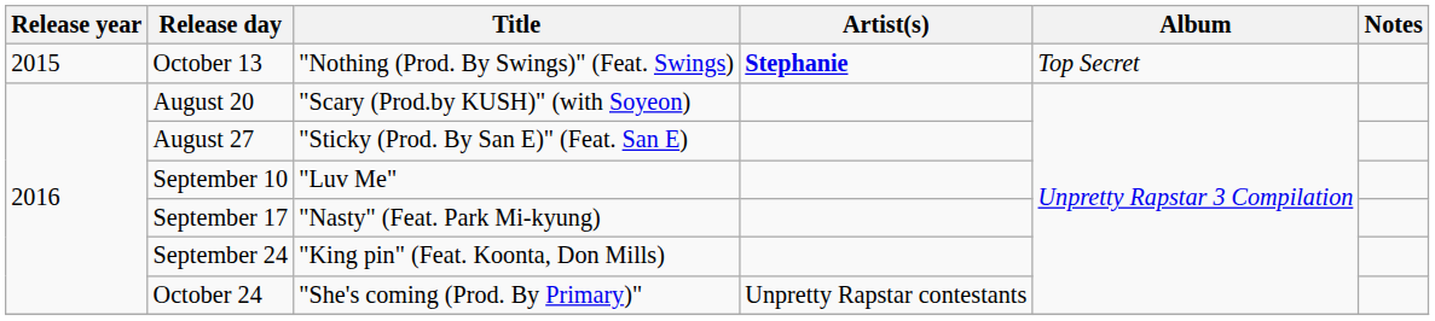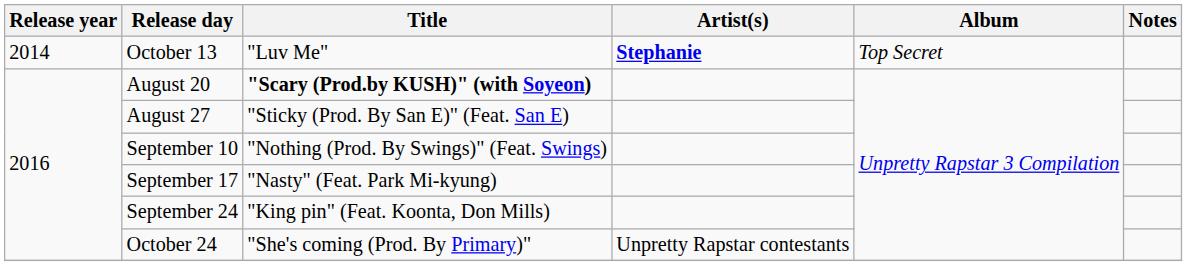 <table class="wikitable">
 <tr>
 <th>Release year</th>
 <th>Release day</th>
 <th>Title</th>
 <th>Artist(s)</th>
 <th>Album</th>
 <th>Notes</th>
 </tr>
 <tr>
-<td rowspan="1">2015</td>
+<td rowspan="1">2014</td>
 <td>October 13</td>
-<td>"Nothing (Prod. By Swings)" (Feat. <a href='#'>Swings</a>)</td>
+<td>"Luv Me"</td>
 <td><strong><a href='#'>Stephanie</a></strong></td>
 <td><em>Top Secret</em></td>
 <td></td>
 </tr>
 <tr>
 <td rowspan="6">2016</td>
 <td>August 20</td>
-<td>"Scary (Prod.by KUSH)" (with <a href='#'>Soyeon</a>) </td>
+<td><strong>"Scary (Prod.by KUSH)" (with <a href='#'>Soyeon</a>) </strong></td>
 <td></td>
 <td rowspan="6"><em><a href='#'>Unpretty Rapstar 3 Compilation</a></em></td>
 <td></td>
 </tr>
 <tr>
 <td>August 27</td>
 <td>"Sticky (Prod. By San E)" (Feat. <a href='#'>San E</a>)</td>
 <td></td>
 <td></td>
 </tr>
 <tr>
 <td>September 10</td>
-<td>"Luv Me"</td>
+<td>"Nothing (Prod. By Swings)" (Feat. <a href='#'>Swings</a>)</td>
 <td></td>
 <td></td>
 </tr>
 <tr>
 <td>September 17</td>
 <td>"Nasty" (Feat. Park Mi-kyung)</td>
 <td></td>
 <td></td>
 </tr>
 <tr>
 <td>September 24</td>
 <td>"King pin" (Feat. Koonta, Don Mills)</td>
 <td></td>
 <td></td>
 </tr>
 <tr>
 <td>October 24</td>
 <td>"She's coming (Prod. By <a href='#'>Primary</a>)"</td>
 <td>Unpretty Rapstar contestants</td>
 <td></td>
 </tr>
 <tr>
 </tr>
 </table>
